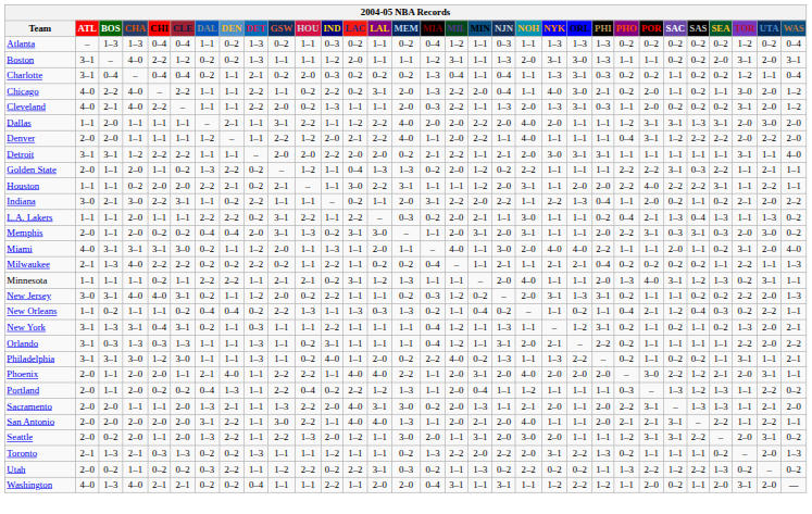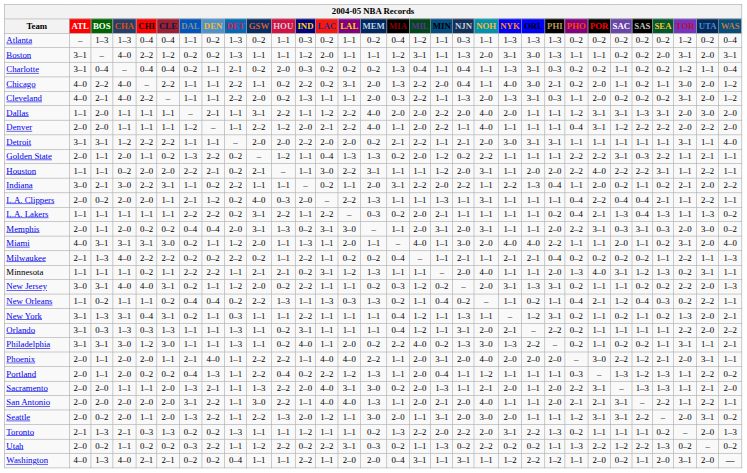 <table class="wikitable" style="font-size:90%; text-align:center;">
 <tr>
 <th colspan=31>2004-05 NBA Records</th>
 </tr>
 <tr>
 <th width=100>Team</th>
 <th style="background:#FF0000;color:#FFFFFF;width=35">ATL</th>
 <th style="background:#006400;color:#FFFFFF;width=35">BOS</th>
 <th style="background:#253E6A;color:#DF5106;width=35">CHA</th>
 <th style="background:#FF0000;color:#000000;width=35">CHI</th>
 <th style="background:#9F1F32;color:#001D43;width=35">CLE</th>
 <th style="background:#0055BA;color:#898D8F;width=35">DAL</th>
 <th style="background:#4C92CC;color:#FDB827;width=35">DEN</th>
 <th style="background:#006BB7;color:#ED164B;width=35">DET</th>
 <th style="background:#072E63;color:#DC5A34;width=35">GSW</th>
 <th style="background:#D31145;color:#CBD4D8;width=35">HOU</th>
 <th style="background:#000080;color:#FFD700;width=35">IND</th>
 <th style="background:#F9160D;color:#1A2E8B;width=35">LAC</th>
 <th style="background:#800080;color:#FFD700;width=35">LAL</th>
 <th style="background:#00265B;color:#BAD1EB;width=35">MEM</th>
 <th style="background:#000000;color:#8B0000;width=35">MIA</th>
 <th style="background:#00471B;color:#5C378A;width=35">MIL</th>
 <th style="background:#044D80;color:#000000;width=35">MIN</th>
 <th style="background:#12305B;color:#C4CED4;width=35">NJN</th>
 <th style="background:#0093B1;color:#FDB827;width=35">NOH</th>
 <th style="background:#0000FF;color:#FF8C00;width=35">NYK</th>
 <th style="background:#0000FF;color:#000000;width=35">ORL</th>
 <th style="background:#000000;color:#BB9754;width=35">PHI</th>
 <th style="background:#800080;color:#FF4500;width=35">PHO</th>
 <th style="background:#000000;color:#FF0000;width=35">POR</th>
 <th style="background:#6846A8;color:#FFFFFF;width=35">SAC</th>
 <th style="background:#000000;color:#C0C0C0;width=35">SAS</th>
 <th style="background:#005831;color:#FFC322;width=35">SEA</th>
 <th style="background:#7436BF;color:#BE0F34;width=35">TOR</th>
 <th style="background:#042A5C;color:#4C8ECC;width=35">UTA</th>
 <th style="background:#044D7D;color:#BC7A44;width=35">WAS</th>
 </tr>
 <tr>
 <td style="text-align:left;"><a href='#'>Atlanta</a></td>
 <td>–</td>
 <td>1–3</td>
 <td>1–3</td>
 <td>0–4</td>
 <td>0–4</td>
 <td>1–1</td>
 <td>0–2</td>
 <td>1–3</td>
 <td>0–2</td>
 <td>1–1</td>
 <td>0–3</td>
 <td>0–2</td>
 <td>1–1</td>
 <td>0–2</td>
 <td>0–4</td>
 <td>1–2</td>
 <td>1–1</td>
 <td>0–3</td>
 <td>1–1</td>
 <td>1–3</td>
 <td>1–3</td>
 <td>1–3</td>
 <td>0–2</td>
 <td>0–2</td>
 <td>0–2</td>
 <td>0–2</td>
 <td>0–2</td>
 <td>1–2</td>
 <td>0–2</td>
 <td>0–4</td>
 </tr>
 <tr>
 <td style="text-align:left;"><a href='#'>Boston</a></td>
 <td>3–1</td>
 <td>–</td>
 <td>4–0</td>
 <td>2–2</td>
 <td>1–2</td>
 <td>0–2</td>
 <td>0–2</td>
 <td>1–3</td>
 <td>1–1</td>
 <td>1–1</td>
 <td>1–2</td>
 <td>2–0</td>
 <td>1–1</td>
 <td>1–1</td>
 <td>1–2</td>
 <td>3–1</td>
 <td>1–1</td>
 <td>1–3</td>
 <td>2–0</td>
 <td>3–1</td>
 <td>3–0</td>
 <td>1–3</td>
 <td>1–1</td>
 <td>1–1</td>
 <td>0–2</td>
 <td>0–2</td>
 <td>2–0</td>
 <td>3–1</td>
 <td>2–0</td>
 <td>3–1</td>
 </tr>
 <tr>
 <td style="text-align:left;"><a href='#'>Charlotte</a></td>
 <td>3–1</td>
 <td>0–4</td>
 <td>–</td>
 <td>0–4</td>
 <td>0–4</td>
 <td>0–2</td>
 <td>1–1</td>
 <td>2–1</td>
 <td>0–2</td>
 <td>2–0</td>
 <td>0–3</td>
 <td>0–2</td>
 <td>0–2</td>
 <td>0–2</td>
 <td>1–3</td>
 <td>0–4</td>
 <td>1–1</td>
 <td>0–4</td>
 <td>1–1</td>
 <td>1–3</td>
 <td>3–1</td>
 <td>0–3</td>
 <td>0–2</td>
 <td>0–2</td>
 <td>1–1</td>
 <td>0–2</td>
 <td>0–2</td>
 <td>1–2</td>
 <td>1–1</td>
 <td>0–4</td>
 </tr>
 <tr>
 <td style="text-align:left;"><a href='#'>Chicago</a></td>
 <td>4–0</td>
 <td>2–2</td>
 <td>4–0</td>
 <td>–</td>
 <td>2–2</td>
 <td>1–1</td>
 <td>1–1</td>
 <td>2–2</td>
 <td>1–1</td>
 <td>0–2</td>
 <td>2–2</td>
 <td>0–2</td>
 <td>3–1</td>
 <td>2–0</td>
 <td>1–3</td>
 <td>2–2</td>
 <td>2–0</td>
 <td>0–4</td>
 <td>1–1</td>
 <td>4–0</td>
 <td>3–0</td>
 <td>2–1</td>
 <td>0–2</td>
 <td>2–0</td>
 <td>1–1</td>
 <td>0–2</td>
 <td>1–1</td>
 <td>3–0</td>
 <td>2–0</td>
 <td>1–2</td>
 </tr>
 <tr>
 <td style="text-align:left;"><a href='#'>Cleveland</a></td>
 <td>4–0</td>
 <td>2–1</td>
 <td>4–0</td>
 <td>2–2</td>
 <td>–</td>
 <td>1–1</td>
 <td>1–1</td>
 <td>2–2</td>
 <td>2–0</td>
 <td>0–2</td>
 <td>1–3</td>
 <td>1–1</td>
 <td>1–1</td>
 <td>2–0</td>
 <td>0–3</td>
 <td>2–2</td>
 <td>1–1</td>
 <td>1–3</td>
 <td>2–0</td>
 <td>1–3</td>
 <td>3–1</td>
 <td>0–3</td>
 <td>1–1</td>
 <td>2–0</td>
 <td>0–2</td>
 <td>0–2</td>
 <td>0–2</td>
 <td>3–1</td>
 <td>2–0</td>
 <td>1–2</td>
 </tr>
 <tr>
 <td style="text-align:left;"><a href='#'>Dallas</a></td>
 <td>1–1</td>
 <td>2–0</td>
 <td>1–1</td>
 <td>1–1</td>
 <td>1–1</td>
 <td>–</td>
 <td>2–1</td>
 <td>1–1</td>
 <td>3–1</td>
 <td>2–2</td>
 <td>1–1</td>
 <td>1–2</td>
 <td>2–2</td>
 <td>4–0</td>
 <td>2–0</td>
 <td>2–0</td>
 <td>2–2</td>
 <td>2–0</td>
 <td>4–0</td>
 <td>2–0</td>
 <td>1–1</td>
 <td>1–1</td>
 <td>1–2</td>
 <td>3–1</td>
 <td>3–1</td>
 <td>1–3</td>
 <td>3–1</td>
 <td>2–0</td>
 <td>3–0</td>
 <td>2–0</td>
 </tr>
 <tr>
 <td style="text-align:left;"><a href='#'>Denver</a></td>
 <td>2–0</td>
 <td>2–0</td>
 <td>1–1</td>
 <td>1–1</td>
 <td>1–1</td>
 <td>1–2</td>
 <td>–</td>
 <td>1–1</td>
 <td>2–2</td>
 <td>1–2</td>
 <td>2–0</td>
 <td>2–1</td>
 <td>2–2</td>
 <td>4–0</td>
 <td>1–1</td>
 <td>2–0</td>
 <td>2–2</td>
 <td>1–1</td>
 <td>4–0</td>
 <td>1–1</td>
 <td>1–1</td>
 <td>1–1</td>
 <td>0–4</td>
 <td>3–1</td>
 <td>1–2</td>
 <td>2–2</td>
 <td>2–2</td>
 <td>2–0</td>
 <td>2–2</td>
 <td>2–0</td>
 </tr>
 <tr>
 <td style="text-align:left;"><a href='#'>Detroit</a></td>
 <td>3–1</td>
 <td>3–1</td>
 <td>1–2</td>
 <td>2–2</td>
 <td>2–2</td>
 <td>1–1</td>
 <td>1–1</td>
 <td>–</td>
 <td>2–0</td>
 <td>2–0</td>
 <td>2–2</td>
 <td>2–0</td>
 <td>2–0</td>
 <td>0–2</td>
 <td>2–1</td>
 <td>2–2</td>
 <td>1–1</td>
 <td>2–1</td>
 <td>2–0</td>
 <td>3–0</td>
 <td>3–1</td>
 <td>3–1</td>
 <td>1–1</td>
 <td>1–1</td>
 <td>1–1</td>
 <td>1–1</td>
 <td>1–1</td>
 <td>3–1</td>
 <td>1–1</td>
 <td>4–0</td>
 </tr>
 <tr>
 <td style="text-align:left;"><a href='#'>Golden State</a></td>
 <td>2–0</td>
 <td>1–1</td>
 <td>2–0</td>
 <td>1–1</td>
 <td>0–2</td>
 <td>1–3</td>
 <td>2–2</td>
 <td>0–2</td>
 <td>–</td>
 <td>1–2</td>
 <td>1–1</td>
 <td>0–4</td>
 <td>1–3</td>
 <td>1–3</td>
 <td>0–2</td>
 <td>2–0</td>
 <td>1–2</td>
 <td>0–2</td>
 <td>2–2</td>
 <td>1–1</td>
 <td>1–1</td>
 <td>1–1</td>
 <td>2–2</td>
 <td>2–2</td>
 <td>3–1</td>
 <td>0–3</td>
 <td>2–2</td>
 <td>1–1</td>
 <td>2–1</td>
 <td>1–1</td>
 </tr>
 <tr>
 <td style="text-align:left;"><a href='#'>Houston</a></td>
 <td>1–1</td>
 <td>1–1</td>
 <td>0–2</td>
 <td>2–0</td>
 <td>2–0</td>
 <td>2–2</td>
 <td>2–1</td>
 <td>0–2</td>
 <td>2–1</td>
 <td>–</td>
 <td>1–1</td>
 <td>3–0</td>
 <td>2–2</td>
 <td>3–1</td>
 <td>1–1</td>
 <td>1–1</td>
 <td>1–2</td>
 <td>2–0</td>
 <td>3–1</td>
 <td>1–1</td>
 <td>2–0</td>
 <td>2–0</td>
 <td>2–2</td>
 <td>4–0</td>
 <td>2–2</td>
 <td>2–2</td>
 <td>3–1</td>
 <td>1–1</td>
 <td>2–2</td>
 <td>1–1</td>
 </tr>
 <tr>
 <td style="text-align:left;"><a href='#'>Indiana</a></td>
 <td>3–0</td>
 <td>2–1</td>
 <td>3–0</td>
 <td>2–2</td>
 <td>3–1</td>
 <td>1–1</td>
 <td>0–2</td>
 <td>2–2</td>
 <td>1–1</td>
 <td>1–1</td>
 <td>–</td>
 <td>0–2</td>
 <td>1–1</td>
 <td>2–0</td>
 <td>3–1</td>
 <td>2–2</td>
 <td>2–0</td>
 <td>2–2</td>
 <td>1–1</td>
 <td>2–2</td>
 <td>1–3</td>
 <td>0–4</td>
 <td>1–1</td>
 <td>2–0</td>
 <td>0–2</td>
 <td>1–1</td>
 <td>0–2</td>
 <td>2–1</td>
 <td>2–0</td>
 <td>2–2</td>
 </tr>
 <tr>
+<td style="text-align:left;"><a href='#'>L.A. Clippers</a></td>
+<td>2–0</td>
+<td>0–2</td>
+<td>2–0</td>
+<td>2–0</td>
+<td>1–1</td>
+<td>2–1</td>
+<td>1–2</td>
+<td>0–2</td>
+<td>4–0</td>
+<td>0–3</td>
+<td>2–0</td>
+<td>–</td>
+<td>2–2</td>
+<td>1–3</td>
+<td>1–1</td>
+<td>1–1</td>
+<td>1–3</td>
+<td>1–1</td>
+<td>3–1</td>
+<td>1–1</td>
+<td>1–1</td>
+<td>1–1</td>
+<td>0–4</td>
+<td>2–2</td>
+<td>0–4</td>
+<td>0–4</td>
+<td>2–1</td>
+<td>1–1</td>
+<td>2–2</td>
+<td>1–1</td>
+</tr>
+<tr>
 <td style="text-align:left;"><a href='#'>L.A. Lakers</a></td>
 <td>1–1</td>
 <td>1–1</td>
-<td>2–0</td>
+<td>1–1</td>
 <td>1–1</td>
 <td>1–1</td>
 <td>2–2</td>
 <td>2–2</td>
 <td>0–2</td>
 <td>3–1</td>
 <td>2–2</td>
 <td>1–1</td>
 <td>2–2</td>
 <td>–</td>
 <td>0–3</td>
 <td>0–2</td>
 <td>2–0</td>
 <td>2–1</td>
 <td>1–1</td>
-<td>3–0</td>
+<td>1–1</td>
 <td>1–1</td>
 <td>1–1</td>
 <td>0–2</td>
 <td>0–4</td>
 <td>2–1</td>
 <td>1–3</td>
 <td>0–4</td>
 <td>1–3</td>
 <td>1–1</td>
 <td>1–3</td>
 <td>0–2</td>
 </tr>
 <tr>
 <td style="text-align:left;"><a href='#'>Memphis</a></td>
 <td>2–0</td>
 <td>1–1</td>
 <td>2–0</td>
 <td>0–2</td>
 <td>0–2</td>
 <td>0–4</td>
 <td>0–4</td>
 <td>2–0</td>
 <td>3–1</td>
 <td>1–3</td>
 <td>0–2</td>
 <td>3–1</td>
 <td>3–0</td>
 <td>–</td>
 <td>1–1</td>
 <td>2–0</td>
 <td>3–1</td>
 <td>2–0</td>
 <td>3–1</td>
 <td>1–1</td>
 <td>1–1</td>
 <td>2–0</td>
 <td>2–2</td>
 <td>3–1</td>
 <td>0–3</td>
 <td>3–1</td>
 <td>0–3</td>
 <td>2–0</td>
 <td>3–0</td>
 <td>0–2</td>
 </tr>
 <tr>
 <td style="text-align:left;"><a href='#'>Miami</a></td>
 <td>4–0</td>
 <td>3–1</td>
 <td>3–1</td>
 <td>3–1</td>
 <td>3–0</td>
 <td>0–2</td>
 <td>1–1</td>
 <td>1–2</td>
 <td>2–0</td>
 <td>1–1</td>
 <td>1–3</td>
 <td>1–1</td>
 <td>2–0</td>
 <td>1–1</td>
 <td>–</td>
 <td>4–0</td>
 <td>1–1</td>
 <td>3–0</td>
 <td>2–0</td>
 <td>4–0</td>
 <td>4–0</td>
 <td>2–2</td>
 <td>1–1</td>
 <td>1–1</td>
 <td>2–0</td>
 <td>1–1</td>
 <td>0–2</td>
 <td>3–1</td>
 <td>2–0</td>
 <td>4–0</td>
 </tr>
 <tr>
 <td style="text-align:left;"><a href='#'>Milwaukee</a></td>
 <td>2–1</td>
 <td>1–3</td>
 <td>4–0</td>
 <td>2–2</td>
 <td>2–2</td>
 <td>0–2</td>
 <td>0–2</td>
 <td>2–2</td>
 <td>0–2</td>
 <td>1–1</td>
 <td>2–2</td>
 <td>1–1</td>
 <td>0–2</td>
 <td>0–2</td>
 <td>0–4</td>
 <td>–</td>
 <td>1–1</td>
 <td>2–1</td>
 <td>1–1</td>
 <td>2–1</td>
 <td>2–1</td>
 <td>0–4</td>
 <td>0–2</td>
 <td>0–2</td>
 <td>0–2</td>
 <td>0–2</td>
 <td>1–1</td>
 <td>2–2</td>
 <td>1–1</td>
 <td>1–3</td>
 </tr>
 <tr>
 <td style="text-align:left;">Minnesota</td>
 <td>1–1</td>
 <td>1–1</td>
 <td>1–1</td>
 <td>0–2</td>
 <td>1–1</td>
 <td>2–2</td>
 <td>2–2</td>
 <td>1–1</td>
 <td>2–1</td>
 <td>2–1</td>
 <td>0–2</td>
 <td>3–1</td>
 <td>1–2</td>
 <td>1–3</td>
 <td>1–1</td>
 <td>1–1</td>
 <td>–</td>
 <td>2–0</td>
 <td>4–0</td>
 <td>1–1</td>
 <td>1–1</td>
 <td>2–0</td>
 <td>1–3</td>
 <td>4–0</td>
 <td>3–1</td>
 <td>1–2</td>
 <td>1–3</td>
 <td>0–2</td>
 <td>3–1</td>
 <td>1–1</td>
 </tr>
 <tr>
 <td style="text-align:left;"><a href='#'>New Jersey</a></td>
 <td>3–0</td>
 <td>3–1</td>
 <td>4–0</td>
 <td>4–0</td>
 <td>3–1</td>
 <td>0–2</td>
 <td>1–1</td>
 <td>1–2</td>
 <td>2–0</td>
 <td>0–2</td>
 <td>2–2</td>
 <td>1–1</td>
 <td>1–1</td>
 <td>0–2</td>
 <td>0–3</td>
 <td>1–2</td>
 <td>0–2</td>
 <td>–</td>
 <td>2–0</td>
 <td>3–1</td>
 <td>1–3</td>
 <td>3–1</td>
 <td>0–2</td>
 <td>1–1</td>
 <td>1–1</td>
 <td>0–2</td>
 <td>0–2</td>
 <td>2–2</td>
 <td>2–0</td>
 <td>1–3</td>
 </tr>
 <tr>
 <td style="text-align:left;"><a href='#'>New Orleans</a></td>
 <td>1–1</td>
 <td>0–2</td>
 <td>1–1</td>
 <td>1–1</td>
 <td>0–2</td>
 <td>0–4</td>
 <td>0–4</td>
 <td>0–2</td>
 <td>2–2</td>
 <td>1–3</td>
 <td>1–1</td>
 <td>1–3</td>
 <td>0–3</td>
 <td>1–3</td>
 <td>0–2</td>
 <td>1–1</td>
 <td>0–4</td>
 <td>0–2</td>
 <td>–</td>
 <td>1–1</td>
 <td>0–2</td>
 <td>1–1</td>
 <td>0–4</td>
 <td>2–1</td>
 <td>1–2</td>
 <td>0–4</td>
 <td>0–3</td>
 <td>0–2</td>
 <td>2–2</td>
 <td>1–1</td>
 </tr>
 <tr>
 <td style="text-align:left;"><a href='#'>New York</a></td>
 <td>3–1</td>
 <td>1–3</td>
 <td>3–1</td>
 <td>0–4</td>
 <td>3–1</td>
 <td>0–2</td>
 <td>1–1</td>
 <td>0–3</td>
 <td>1–1</td>
 <td>1–1</td>
 <td>2–2</td>
 <td>1–1</td>
 <td>1–1</td>
 <td>1–1</td>
 <td>0–4</td>
 <td>1–2</td>
 <td>1–1</td>
 <td>1–3</td>
 <td>1–1</td>
 <td>–</td>
 <td>1–2</td>
 <td>3–1</td>
 <td>0–2</td>
 <td>1–1</td>
 <td>0–2</td>
 <td>1–1</td>
 <td>0–2</td>
 <td>1–3</td>
 <td>2–0</td>
 <td>2–1</td>
 </tr>
 <tr>
 <td style="text-align:left;"><a href='#'>Orlando</a></td>
 <td>3–1</td>
 <td>0–3</td>
 <td>1–3</td>
 <td>0–3</td>
 <td>1–3</td>
 <td>1–1</td>
 <td>1–1</td>
 <td>1–3</td>
 <td>1–1</td>
 <td>0–2</td>
 <td>3–1</td>
 <td>1–1</td>
 <td>1–1</td>
 <td>1–1</td>
 <td>0–4</td>
 <td>1–2</td>
 <td>1–1</td>
 <td>3–1</td>
 <td>2–0</td>
 <td>2–1</td>
 <td>–</td>
 <td>2–2</td>
 <td>0–2</td>
 <td>1–1</td>
 <td>1–1</td>
 <td>1–1</td>
 <td>1–1</td>
 <td>2–2</td>
 <td>2–0</td>
 <td>2–2</td>
 </tr>
 <tr>
 <td style="text-align:left;"><a href='#'>Philadelphia</a></td>
 <td>3–1</td>
 <td>3–1</td>
 <td>3–0</td>
 <td>1–2</td>
 <td>3–0</td>
 <td>1–1</td>
 <td>1–1</td>
 <td>1–3</td>
 <td>1–1</td>
 <td>0–2</td>
 <td>4–0</td>
 <td>1–1</td>
 <td>2–0</td>
 <td>0–2</td>
 <td>2–2</td>
 <td>4–0</td>
 <td>0–2</td>
 <td>1–3</td>
-<td>1–1</td>
+<td>3–0</td>
 <td>1–3</td>
 <td>2–2</td>
 <td>–</td>
 <td>0–2</td>
 <td>1–1</td>
 <td>0–2</td>
 <td>0–2</td>
 <td>1–1</td>
 <td>3–1</td>
 <td>1–1</td>
 <td>2–1</td>
 </tr>
 <tr>
 <td style="text-align:left;"><a href='#'>Phoenix</a></td>
 <td>2–0</td>
 <td>1–1</td>
 <td>2–0</td>
 <td>2–0</td>
 <td>1–1</td>
 <td>2–1</td>
 <td>4–0</td>
 <td>1–1</td>
 <td>2–2</td>
 <td>2–2</td>
 <td>1–1</td>
 <td>4–0</td>
 <td>4–0</td>
 <td>2–2</td>
 <td>1–1</td>
 <td>2–0</td>
 <td>3–1</td>
 <td>2–0</td>
 <td>4–0</td>
 <td>2–0</td>
 <td>2–0</td>
 <td>2–0</td>
 <td>–</td>
 <td>3–0</td>
 <td>2–2</td>
 <td>1–2</td>
 <td>2–1</td>
 <td>2–0</td>
 <td>3–1</td>
 <td>1–1</td>
 </tr>
 <tr>
 <td style="text-align:left;"><a href='#'>Portland</a></td>
 <td>2–0</td>
 <td>1–1</td>
 <td>2–0</td>
 <td>0–2</td>
 <td>0–2</td>
 <td>0–4</td>
 <td>1–3</td>
 <td>1–1</td>
 <td>2–2</td>
 <td>0–4</td>
 <td>0–2</td>
 <td>2–2</td>
 <td>1–2</td>
 <td>1–3</td>
 <td>1–1</td>
 <td>2–0</td>
 <td>0–4</td>
 <td>1–1</td>
 <td>1–2</td>
 <td>1–1</td>
 <td>1–1</td>
 <td>1–1</td>
 <td>0–3</td>
 <td>–</td>
 <td>1–3</td>
 <td>1–2</td>
 <td>1–3</td>
 <td>1–1</td>
 <td>2–2</td>
 <td>0–2</td>
 </tr>
 <tr>
 <td style="text-align:left;"><a href='#'>Sacramento</a></td>
 <td>2–0</td>
 <td>2–0</td>
 <td>1–1</td>
 <td>1–1</td>
 <td>2–0</td>
 <td>1–3</td>
 <td>2–1</td>
 <td>1–1</td>
 <td>1–3</td>
 <td>2–2</td>
 <td>2–0</td>
 <td>4–0</td>
 <td>3–1</td>
 <td>3–0</td>
 <td>0–2</td>
 <td>2–0</td>
 <td>1–3</td>
 <td>1–1</td>
 <td>2–1</td>
 <td>2–0</td>
 <td>1–1</td>
 <td>2–0</td>
 <td>2–2</td>
 <td>3–1</td>
 <td>–</td>
 <td>1–3</td>
 <td>1–3</td>
 <td>1–1</td>
 <td>2–1</td>
 <td>2–0</td>
 </tr>
 <tr>
 <td style="text-align:left;"><a href='#'>San Antonio</a></td>
 <td>2–0</td>
 <td>2–0</td>
 <td>2–0</td>
 <td>2–0</td>
 <td>2–0</td>
 <td>3–1</td>
 <td>2–2</td>
 <td>1–1</td>
 <td>3–0</td>
 <td>2–2</td>
 <td>1–1</td>
 <td>4–0</td>
 <td>4–0</td>
 <td>1–3</td>
 <td>1–1</td>
 <td>2–0</td>
 <td>2–1</td>
 <td>2–0</td>
 <td>4–0</td>
 <td>1–1</td>
 <td>1–1</td>
 <td>2–0</td>
 <td>2–1</td>
 <td>2–1</td>
 <td>3–1</td>
 <td>–</td>
 <td>2–2</td>
 <td>1–1</td>
 <td>2–2</td>
 <td>1–1</td>
 </tr>
 <tr>
 <td style="text-align:left;"><a href='#'>Seattle</a></td>
 <td>2–0</td>
 <td>0–2</td>
 <td>2–0</td>
 <td>1–1</td>
 <td>2–0</td>
 <td>1–3</td>
 <td>2–2</td>
 <td>1–1</td>
 <td>2–2</td>
 <td>1–3</td>
 <td>2–0</td>
 <td>1–2</td>
 <td>1–1</td>
 <td>3–0</td>
 <td>2–0</td>
 <td>1–1</td>
 <td>3–1</td>
 <td>2–0</td>
 <td>3–0</td>
 <td>2–0</td>
 <td>1–1</td>
 <td>1–1</td>
 <td>1–2</td>
 <td>3–1</td>
 <td>3–1</td>
 <td>2–2</td>
 <td>–</td>
 <td>2–0</td>
 <td>3–1</td>
 <td>0–2</td>
 </tr>
 <tr>
 <td style="text-align:left;"><a href='#'>Toronto</a></td>
 <td>2–1</td>
 <td>1–3</td>
 <td>2–1</td>
 <td>0–3</td>
 <td>1–3</td>
 <td>0–2</td>
 <td>0–2</td>
 <td>1–3</td>
 <td>1–1</td>
 <td>1–1</td>
 <td>1–2</td>
 <td>1–1</td>
 <td>1–1</td>
 <td>0–2</td>
 <td>1–3</td>
 <td>2–2</td>
 <td>2–0</td>
 <td>2–2</td>
 <td>2–0</td>
 <td>3–1</td>
 <td>2–2</td>
 <td>1–3</td>
 <td>0–2</td>
 <td>1–1</td>
 <td>1–1</td>
 <td>1–1</td>
 <td>0–2</td>
 <td>–</td>
 <td>2–0</td>
 <td>1–3</td>
 </tr>
 <tr>
 <td style="text-align:left;"><a href='#'>Utah</a></td>
 <td>2–0</td>
 <td>0–2</td>
 <td>1–1</td>
 <td>0–2</td>
 <td>0–2</td>
 <td>0–3</td>
 <td>2–2</td>
 <td>1–1</td>
 <td>1–2</td>
 <td>2–2</td>
 <td>0–2</td>
 <td>2–2</td>
 <td>3–1</td>
 <td>0–3</td>
 <td>0–2</td>
 <td>1–1</td>
 <td>1–3</td>
 <td>0–2</td>
 <td>2–2</td>
 <td>0–2</td>
 <td>0–2</td>
 <td>1–1</td>
 <td>1–3</td>
 <td>2–2</td>
 <td>1–2</td>
 <td>2–2</td>
 <td>1–3</td>
 <td>0–2</td>
 <td>–</td>
 <td>0–2</td>
 </tr>
 <tr>
 <td style="text-align:left;"><a href='#'>Washington</a></td>
 <td>4–0</td>
 <td>1–3</td>
 <td>4–0</td>
 <td>2–1</td>
 <td>2–1</td>
 <td>0–2</td>
 <td>0–2</td>
 <td>0–4</td>
 <td>1–1</td>
 <td>1–1</td>
 <td>2–2</td>
 <td>1–1</td>
 <td>2–0</td>
 <td>2–0</td>
 <td>0–4</td>
 <td>3–1</td>
 <td>1–1</td>
 <td>3–1</td>
 <td>1–1</td>
 <td>1–2</td>
 <td>2–2</td>
 <td>1–2</td>
 <td>1–1</td>
 <td>2–0</td>
 <td>0–2</td>
 <td>1–1</td>
 <td>2–0</td>
 <td>3–1</td>
 <td>2–0</td>
 <td>—</td>
 </tr>
 </table>
